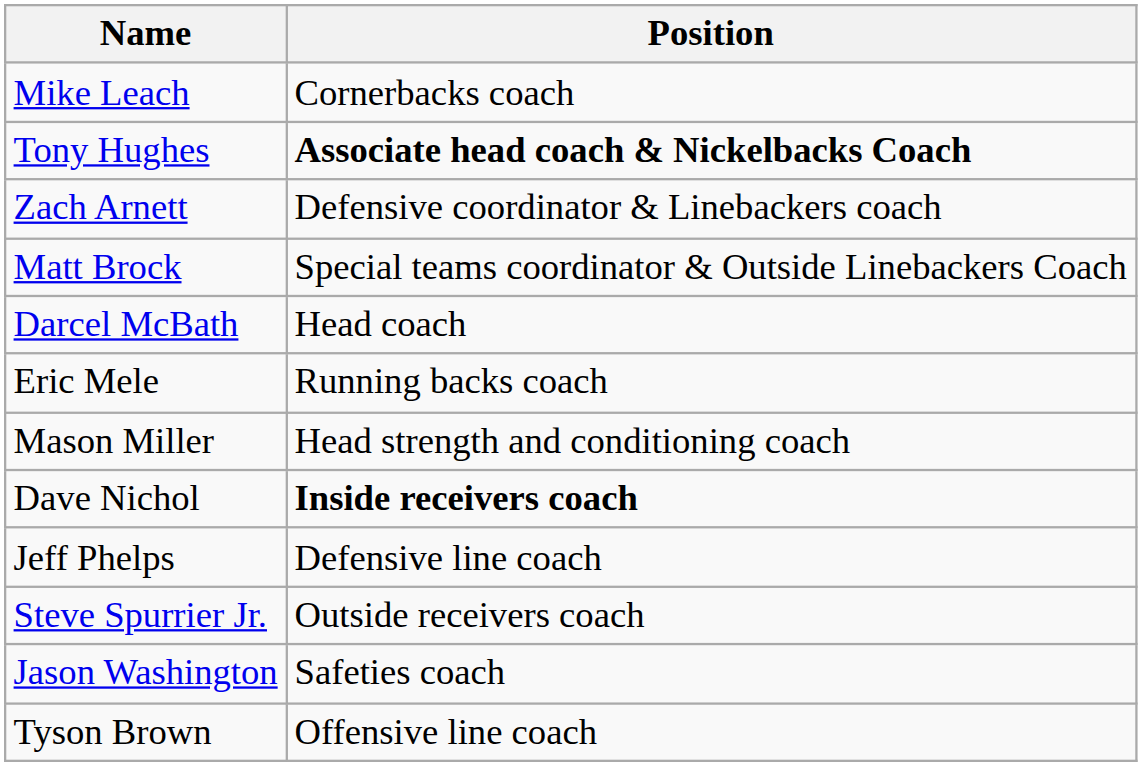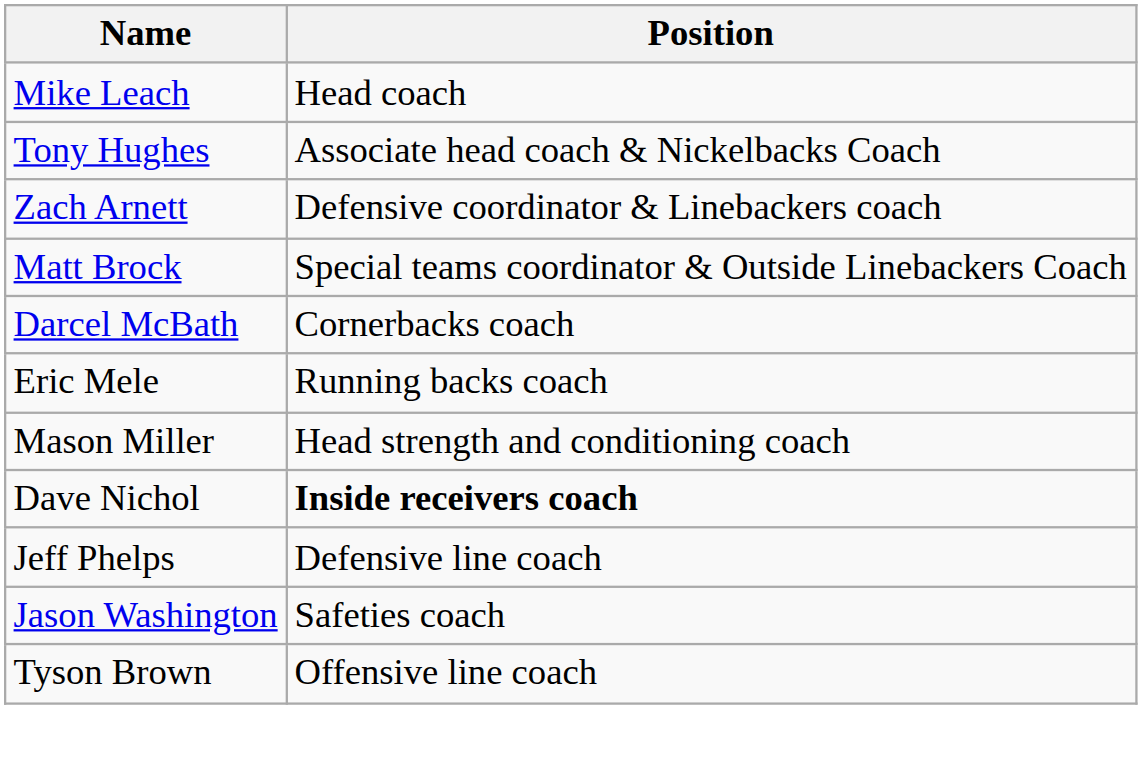 <table class="wikitable">
 <tr>
 <th>Name</th>
 <th>Position</th>
 </tr>
 <tr>
 <td><a href='#'>Mike Leach</a></td>
-<td>Cornerbacks coach</td>
+<td>Head coach</td>
 </tr>
 <tr>
 <td><a href='#'>Tony Hughes</a></td>
-<td><strong>Associate head coach & Nickelbacks Coach</strong></td>
+<td>Associate head coach & Nickelbacks Coach</td>
 </tr>
 <tr>
 <td><a href='#'>Zach Arnett</a></td>
 <td>Defensive coordinator & Linebackers coach</td>
 </tr>
 <tr>
 <td><a href='#'>Matt Brock</a></td>
 <td>Special teams coordinator & Outside Linebackers Coach</td>
 </tr>
 <tr>
 <td><a href='#'>Darcel McBath</a></td>
-<td>Head coach</td>
+<td>Cornerbacks coach</td>
 </tr>
 <tr>
 <td>Eric Mele</td>
 <td>Running backs coach</td>
 </tr>
 <tr>
 <td>Mason Miller</td>
 <td>Head strength and conditioning coach</td>
 </tr>
 <tr>
 <td>Dave Nichol</td>
 <td><strong>Inside receivers coach</strong></td>
 </tr>
 <tr>
 <td>Jeff Phelps</td>
 <td>Defensive line coach</td>
 </tr>
 <tr>
-<td><a href='#'>Steve Spurrier Jr.</a></td>
-<td>Outside receivers coach</td>
-</tr>
-<tr>
 <td><a href='#'>Jason Washington</a></td>
 <td>Safeties coach</td>
 </tr>
 <tr>
 <td>Tyson Brown</td>
 <td>Offensive line coach</td>
 </tr>
 </table>
